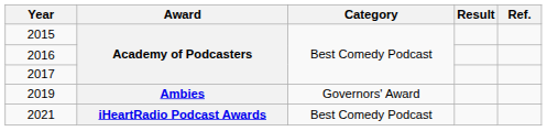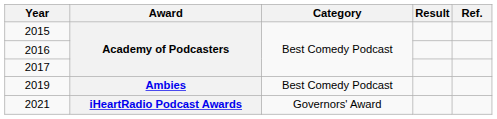 <table class="wikitable sortable" style="margin-left: 4.5rem; text-align: center;">
 <tr>
 <th scope="col">Year</th>
 <th scope="col">Award</th>
 <th scope="col">Category</th>
 <th scope="col">Result</th>
 <th scope="col">Ref.</th>
 </tr>
 <tr>
 <td style="padding: 0.25em 1.75em;">2015</td>
 <th rowspan="3" scope="row">Academy of Podcasters</th>
 <td rowspan="3">Best Comedy Podcast</td>
 <td></td>
 <td></td>
 </tr>
 <tr>
 <td>2016</td>
 <td></td>
 <td></td>
 </tr>
 <tr>
 <td>2017</td>
 <td></td>
 <td></td>
 </tr>
 <tr>
 <td>2019</td>
 <th scope="row"><a href='#'>Ambies</a></th>
-<td>Governors' Award</td>
+<td style="padding: 0.25em 1.75em;">Best Comedy Podcast</td>
 <td></td>
 <td></td>
 </tr>
 <tr>
 <td>2021</td>
 <th scope="row" style="padding: 0.25em 1.75em;"><a href='#'>iHeartRadio Podcast Awards</a></th>
-<td style="padding: 0.25em 1.75em;">Best Comedy Podcast</td>
+<td>Governors' Award</td>
 <td></td>
 <td style="padding: 0.25em 1.75em;"></td>
 </tr>
 </table>
